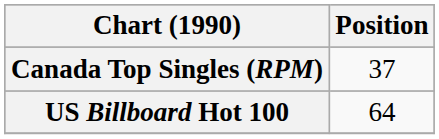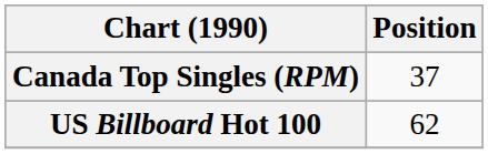 <table class="wikitable sortable plainrowheaders" style="text-align:center">
 <tr>
 <th>Chart (1990)</th>
 <th>Position</th>
 </tr>
 <tr>
 <th scope="row">Canada Top Singles (<em>RPM</em>)</th>
 <td>37</td>
 </tr>
 <tr>
 <th scope="row">US <em>Billboard</em> Hot 100</th>
-<td>64</td>
+<td>62</td>
 </tr>
 <tr>
 </tr>
 </table>
